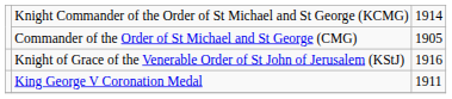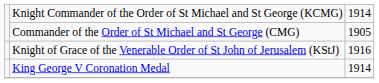 <table class="wikitable">
 <tr>
 <td rowspan=2></td>
 <td>Knight Commander of the Order of St Michael and St George (KCMG)</td>
 <td>1914</td>
 </tr>
 <tr>
 <td>Commander of the <a href='#'>Order of St Michael and St George</a> (CMG)</td>
 <td>1905</td>
 </tr>
 <tr>
 <td></td>
 <td>Knight of Grace of the <a href='#'>Venerable Order of St John of Jerusalem</a> (KStJ)</td>
 <td>1916</td>
 </tr>
 <tr>
 <td></td>
 <td><a href='#'>King George V Coronation Medal</a></td>
-<td>1911</td>
+<td>1914</td>
 </tr>
 <tr>
 </tr>
 </table>
